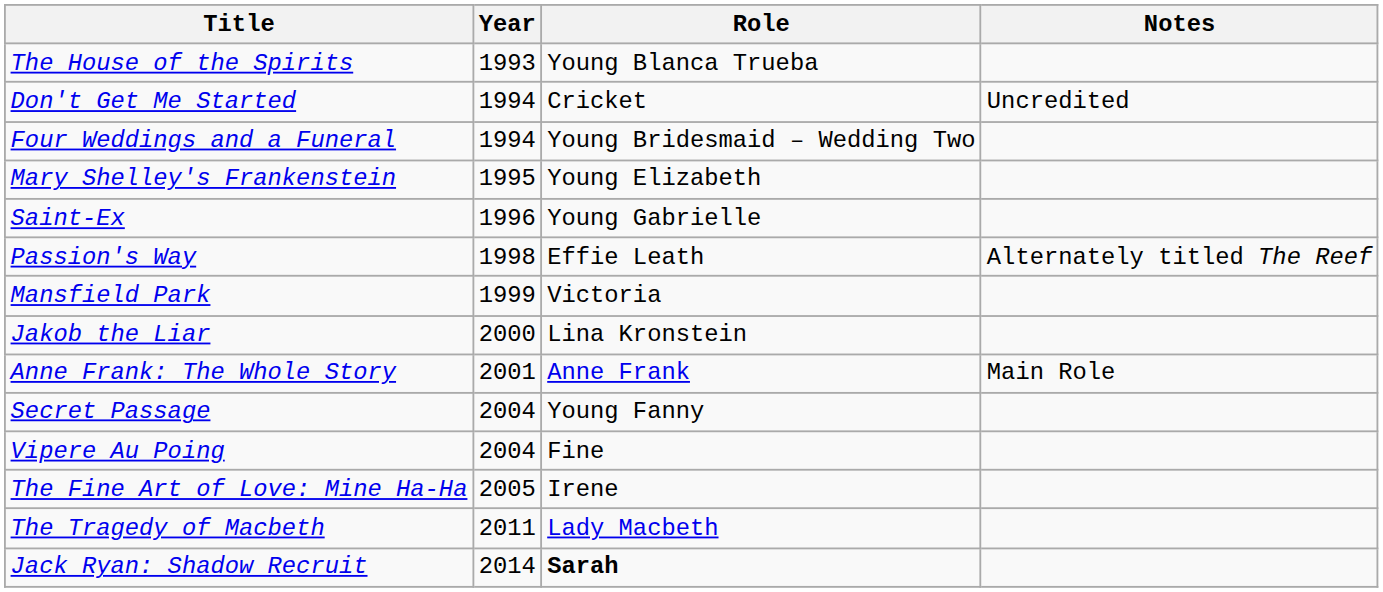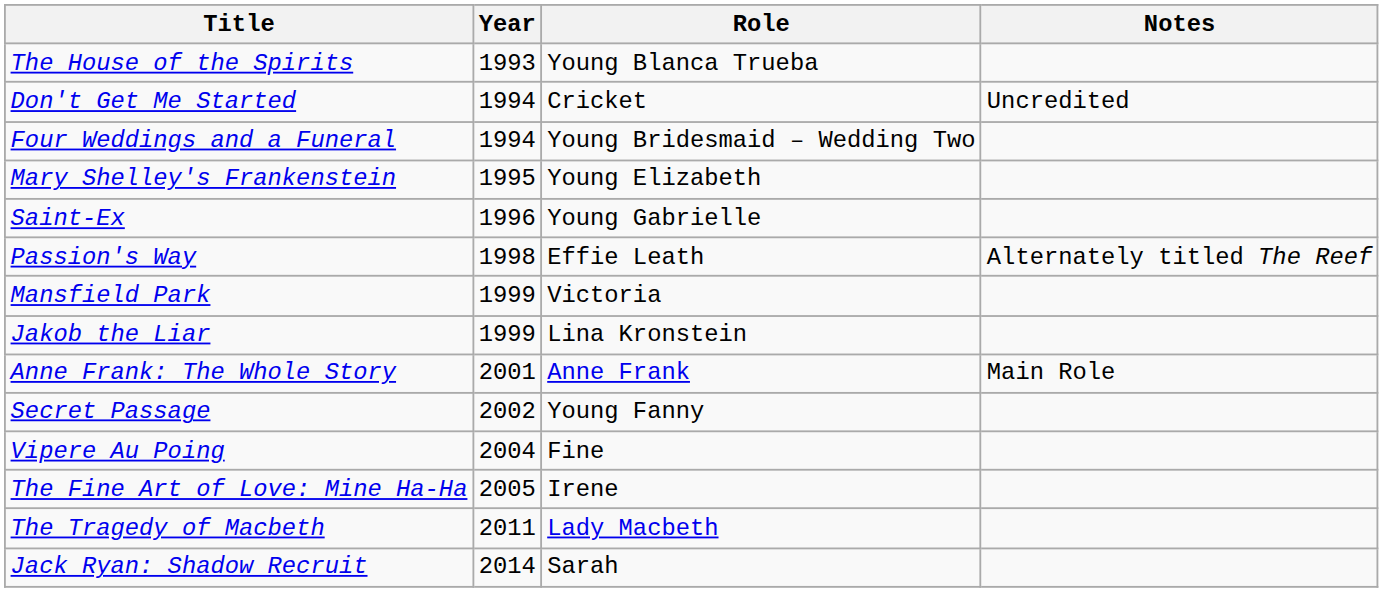 <table class=wikitable>
 <tr>
 <th>Title</th>
 <th>Year</th>
 <th>Role</th>
 <th>Notes</th>
 </tr>
 <tr>
 <td><em><a href='#'>The House of the Spirits</a></em></td>
 <td>1993</td>
 <td>Young Blanca Trueba</td>
 <td></td>
 </tr>
 <tr>
 <td><em><a href='#'>Don't Get Me Started</a></em></td>
 <td>1994</td>
 <td>Cricket</td>
 <td>Uncredited</td>
 </tr>
 <tr>
 <td><em><a href='#'>Four Weddings and a Funeral</a></em></td>
 <td>1994</td>
 <td>Young Bridesmaid – Wedding Two</td>
 <td></td>
 </tr>
 <tr>
 <td><em><a href='#'>Mary Shelley's Frankenstein</a></em></td>
 <td>1995</td>
 <td>Young Elizabeth</td>
 <td></td>
 </tr>
 <tr>
 <td><em><a href='#'>Saint-Ex</a></em></td>
 <td>1996</td>
 <td>Young Gabrielle</td>
 <td></td>
 </tr>
 <tr>
 <td><em><a href='#'>Passion's Way</a></em></td>
 <td>1998</td>
 <td>Effie Leath</td>
 <td>Alternately titled <em>The Reef</em></td>
 </tr>
 <tr>
 <td><em><a href='#'>Mansfield Park</a></em></td>
 <td>1999</td>
 <td>Victoria</td>
 <td></td>
 </tr>
 <tr>
 <td><em><a href='#'>Jakob the Liar</a></em></td>
-<td>2000</td>
+<td>1999</td>
 <td>Lina Kronstein</td>
 <td></td>
 </tr>
 <tr>
 <td><em><a href='#'>Anne Frank: The Whole Story</a></em></td>
 <td>2001</td>
 <td><a href='#'>Anne Frank</a></td>
 <td>Main Role</td>
 </tr>
 <tr>
 <td><em><a href='#'>Secret Passage</a></em></td>
-<td>2004</td>
+<td>2002</td>
 <td>Young Fanny</td>
 <td></td>
 </tr>
 <tr>
 <td><em><a href='#'>Vipere Au Poing</a></em></td>
 <td>2004</td>
 <td>Fine</td>
 <td></td>
 </tr>
 <tr>
 <td><em><a href='#'>The Fine Art of Love: Mine Ha-Ha</a></em></td>
 <td>2005</td>
 <td>Irene</td>
 <td></td>
 </tr>
 <tr>
 <td><em><a href='#'>The Tragedy of Macbeth</a></em></td>
 <td>2011</td>
 <td><a href='#'>Lady Macbeth</a></td>
 <td></td>
 </tr>
 <tr>
 <td><em><a href='#'>Jack Ryan: Shadow Recruit</a></em></td>
 <td>2014</td>
-<td><strong>Sarah</strong></td>
+<td>Sarah</td>
 <td></td>
 </tr>
 </table>
